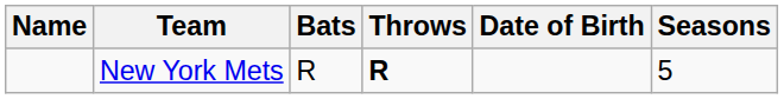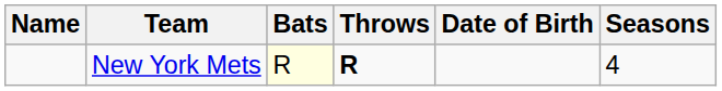 <table class="wikitable sortable collapsible collapsed">
 <tr>
 <th>Name</th>
 <th>Team</th>
 <th>Bats</th>
 <th>Throws</th>
 <th>Date of Birth</th>
 <th>Seasons</th>
 </tr>
 <tr>
 <td></td>
 <td><a href='#'>New York Mets</a></td>
-<td>R</td>
+<td style="background: lightyellow;">R</td>
 <td><strong>R</strong></td>
 <td></td>
-<td>5</td>
+<td>4</td>
 </tr>
 </table>
